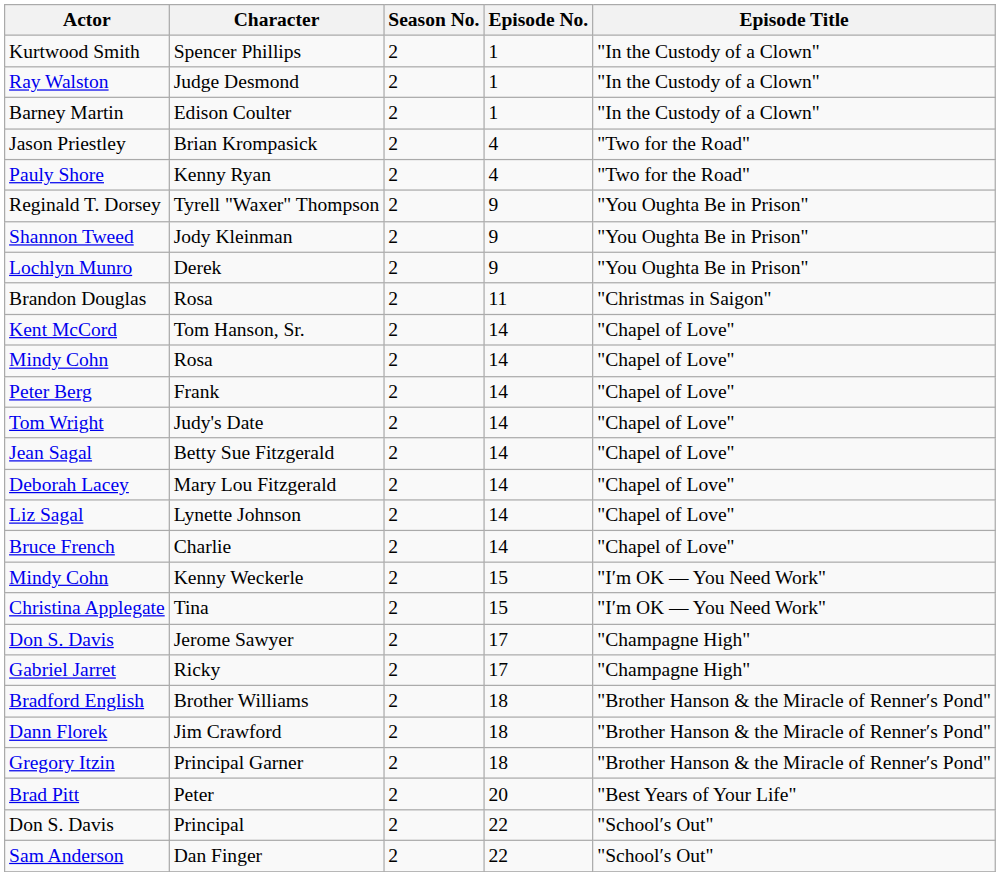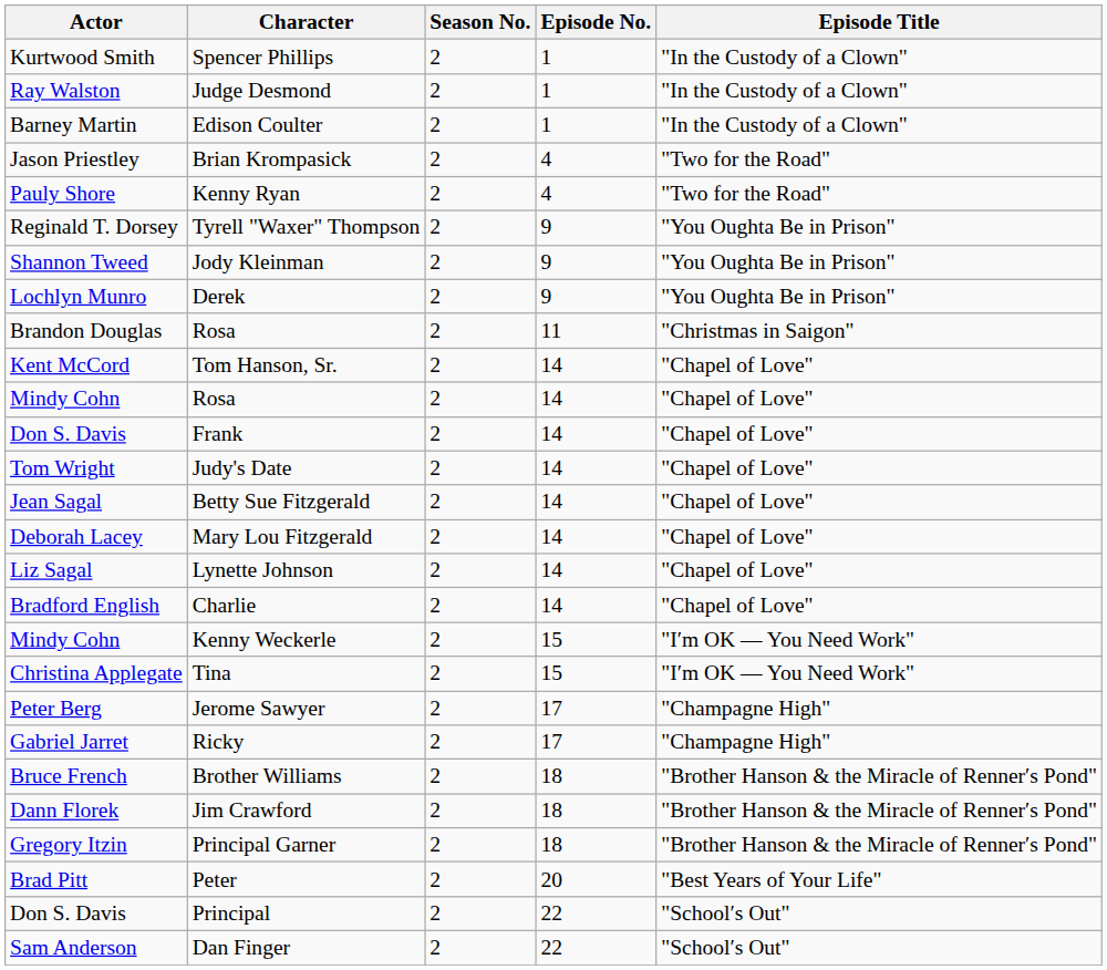 <table class="wikitable">
 <tr>
 <th>Actor</th>
 <th>Character</th>
 <th>Season No.</th>
 <th>Episode No.</th>
 <th>Episode Title</th>
 </tr>
 <tr>
 <td>Kurtwood Smith</td>
 <td>Spencer Phillips</td>
 <td>2</td>
 <td>1</td>
 <td>"In the Custody of a Clown"</td>
 </tr>
 <tr>
 <td><a href='#'>Ray Walston</a></td>
 <td>Judge Desmond</td>
 <td>2</td>
 <td>1</td>
 <td>"In the Custody of a Clown"</td>
 </tr>
 <tr>
 <td>Barney Martin</td>
 <td>Edison Coulter</td>
 <td>2</td>
 <td>1</td>
 <td>"In the Custody of a Clown"</td>
 </tr>
 <tr>
 <td>Jason Priestley</td>
 <td>Brian Krompasick</td>
 <td>2</td>
 <td>4</td>
 <td>"Two for the Road"</td>
 </tr>
 <tr>
 <td><a href='#'>Pauly Shore</a></td>
 <td>Kenny Ryan</td>
 <td>2</td>
 <td>4</td>
 <td>"Two for the Road"</td>
 </tr>
 <tr>
 <td>Reginald T.  Dorsey</td>
 <td>Tyrell "Waxer" Thompson</td>
 <td>2</td>
 <td>9</td>
 <td>"You Oughta Be in Prison"</td>
 </tr>
 <tr>
 <td><a href='#'>Shannon Tweed</a></td>
 <td>Jody Kleinman</td>
 <td>2</td>
 <td>9</td>
 <td>"You Oughta Be in Prison"</td>
 </tr>
 <tr>
 <td><a href='#'>Lochlyn Munro</a></td>
 <td>Derek</td>
 <td>2</td>
 <td>9</td>
 <td>"You Oughta Be in Prison"</td>
 </tr>
 <tr>
 <td>Brandon Douglas</td>
 <td>Rosa</td>
 <td>2</td>
 <td>11</td>
 <td>"Christmas in Saigon"</td>
 </tr>
 <tr>
 <td><a href='#'>Kent McCord</a></td>
 <td>Tom Hanson, Sr.</td>
 <td>2</td>
 <td>14</td>
 <td>"Chapel of Love"</td>
 </tr>
 <tr>
 <td><a href='#'>Mindy Cohn</a></td>
 <td>Rosa</td>
 <td>2</td>
 <td>14</td>
 <td>"Chapel of Love"</td>
 </tr>
 <tr>
-<td><a href='#'>Peter Berg</a></td>
+<td><a href='#'>Don S. Davis</a></td>
 <td>Frank</td>
 <td>2</td>
 <td>14</td>
 <td>"Chapel of Love"</td>
 </tr>
 <tr>
 <td><a href='#'>Tom Wright</a></td>
 <td>Judy's Date</td>
 <td>2</td>
 <td>14</td>
 <td>"Chapel of Love"</td>
 </tr>
 <tr>
 <td><a href='#'>Jean Sagal</a></td>
 <td>Betty Sue Fitzgerald</td>
 <td>2</td>
 <td>14</td>
 <td>"Chapel of Love"</td>
 </tr>
 <tr>
 <td><a href='#'>Deborah Lacey</a></td>
 <td>Mary Lou Fitzgerald</td>
 <td>2</td>
 <td>14</td>
 <td>"Chapel of Love"</td>
 </tr>
 <tr>
 <td><a href='#'>Liz Sagal</a></td>
 <td>Lynette Johnson</td>
 <td>2</td>
 <td>14</td>
 <td>"Chapel of Love"</td>
 </tr>
 <tr>
-<td><a href='#'>Bruce French</a></td>
+<td><a href='#'>Bradford English</a></td>
 <td>Charlie</td>
 <td>2</td>
 <td>14</td>
 <td>"Chapel of Love"</td>
 </tr>
 <tr>
 <td><a href='#'>Mindy Cohn</a></td>
 <td>Kenny Weckerle</td>
 <td>2</td>
 <td>15</td>
 <td>"I′m OK — You Need Work"</td>
 </tr>
 <tr>
 <td><a href='#'>Christina Applegate</a></td>
 <td>Tina</td>
 <td>2</td>
 <td>15</td>
 <td>"I′m OK — You Need Work"</td>
 </tr>
 <tr>
-<td><a href='#'>Don S. Davis</a></td>
+<td><a href='#'>Peter Berg</a></td>
 <td>Jerome Sawyer</td>
 <td>2</td>
 <td>17</td>
 <td>"Champagne High"</td>
 </tr>
 <tr>
 <td><a href='#'>Gabriel Jarret</a></td>
 <td>Ricky</td>
 <td>2</td>
 <td>17</td>
 <td>"Champagne High"</td>
 </tr>
 <tr>
-<td><a href='#'>Bradford English</a></td>
+<td><a href='#'>Bruce French</a></td>
 <td>Brother Williams</td>
 <td>2</td>
 <td>18</td>
 <td>"Brother Hanson & the Miracle of Renner′s Pond"</td>
 </tr>
 <tr>
 <td><a href='#'>Dann Florek</a></td>
 <td>Jim Crawford</td>
 <td>2</td>
 <td>18</td>
 <td>"Brother Hanson & the Miracle of Renner′s Pond"</td>
 </tr>
 <tr>
 <td><a href='#'>Gregory Itzin</a></td>
 <td>Principal Garner</td>
 <td>2</td>
 <td>18</td>
 <td>"Brother Hanson & the Miracle of Renner′s Pond"</td>
 </tr>
 <tr>
 <td><a href='#'>Brad Pitt</a></td>
 <td>Peter</td>
 <td>2</td>
 <td>20</td>
 <td>"Best Years of Your Life"</td>
 </tr>
 <tr>
 <td>Don S. Davis</td>
 <td>Principal</td>
 <td>2</td>
 <td>22</td>
 <td>"School′s Out"</td>
 </tr>
 <tr>
 <td><a href='#'>Sam Anderson</a></td>
 <td>Dan Finger</td>
 <td>2</td>
 <td>22</td>
 <td>"School′s Out"</td>
 </tr>
 <tr>
 </tr>
 </table>
